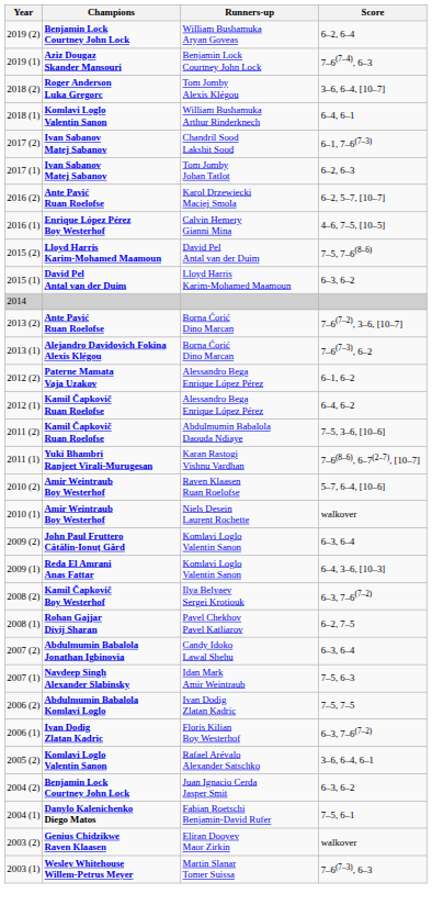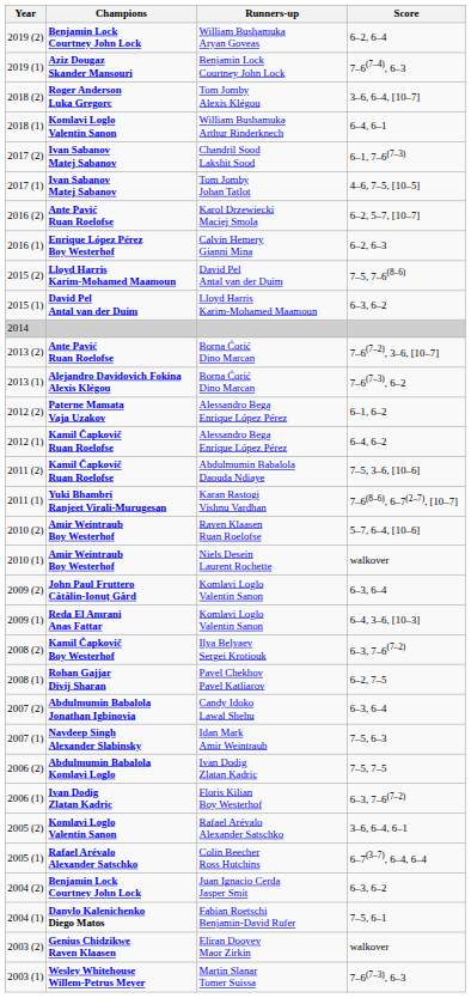 <table class="wikitable" style="font-size:90%">
 <tr>
 <th>Year</th>
 <th width="200">Champions</th>
 <th width="200">Runners-up</th>
 <th width="155">Score</th>
 </tr>
 <tr>
 <td>2019 (2)</td>
 <td><strong> <a href='#'>Benjamin Lock</a><br>  <a href='#'>Courtney John Lock</a></strong></td>
 <td> <a href='#'>William Bushamuka</a><br>  <a href='#'>Aryan Goveas</a></td>
 <td>6–2, 6–4</td>
 </tr>
 <tr>
 <td>2019 (1)</td>
 <td><strong> <a href='#'>Aziz Dougaz</a><br>  <a href='#'>Skander Mansouri</a></strong></td>
 <td> <a href='#'>Benjamin Lock</a><br>  <a href='#'>Courtney John Lock</a></td>
 <td>7–6<sup>(7–4)</sup>, 6–3</td>
 </tr>
 <tr>
 <td>2018 (2)</td>
 <td> <strong><a href='#'>Roger Anderson</a><br>  <a href='#'>Luka Gregorc</a></strong></td>
 <td> <a href='#'>Tom Jomby</a><br>  <a href='#'>Alexis Klégou</a></td>
 <td>3–6, 6–4, [10–7]</td>
 </tr>
 <tr>
 <td>2018 (1)</td>
 <td><strong> <a href='#'>Komlavi Loglo</a><br>  <a href='#'>Valentin Sanon</a></strong></td>
 <td> <a href='#'>William Bushamuka</a><br>  <a href='#'>Arthur Rinderknech</a></td>
 <td>6–4, 6–1</td>
 </tr>
 <tr>
 <td>2017 (2)</td>
 <td><strong> <a href='#'>Ivan Sabanov</a><br>  <a href='#'>Matej Sabanov</a></strong></td>
 <td> <a href='#'>Chandril Sood</a><br>  <a href='#'>Lakshit Sood</a></td>
 <td>6–1, 7–6<sup>(7–3)</sup></td>
 </tr>
 <tr>
 <td>2017 (1)</td>
 <td><strong> <a href='#'>Ivan Sabanov</a><br>  <a href='#'>Matej Sabanov</a></strong></td>
 <td> <a href='#'>Tom Jomby</a><br>  <a href='#'>Johan Tatlot</a></td>
-<td>6–2, 6–3</td>
+<td>4–6, 7–5, [10–5]</td>
 </tr>
 <tr>
 <td>2016 (2)</td>
 <td><strong> <a href='#'>Ante Pavić</a><br>  <a href='#'>Ruan Roelofse</a></strong></td>
 <td> <a href='#'>Karol Drzewiecki</a><br>  <a href='#'>Maciej Smola</a></td>
 <td>6–2, 5–7, [10–7]</td>
 </tr>
 <tr>
 <td>2016 (1)</td>
 <td><strong> <a href='#'>Enrique López Pérez</a><br>  <a href='#'>Boy Westerhof</a></strong></td>
 <td> <a href='#'>Calvin Hemery</a><br>  <a href='#'>Gianni Mina</a></td>
-<td>4–6, 7–5, [10–5]</td>
+<td>6–2, 6–3</td>
 </tr>
 <tr>
 <td>2015 (2)</td>
 <td><strong> <a href='#'>Lloyd Harris</a><br>  <a href='#'>Karim-Mohamed Maamoun</a></strong></td>
 <td> <a href='#'>David Pel</a><br>  <a href='#'>Antal van der Duim</a></td>
 <td>7–5, 7–6<sup>(8–6)</sup></td>
 </tr>
 <tr>
 <td>2015 (1)</td>
 <td><strong> <a href='#'>David Pel</a><br>  <a href='#'>Antal van der Duim</a></strong></td>
 <td> <a href='#'>Lloyd Harris</a><br>  <a href='#'>Karim-Mohamed Maamoun</a></td>
 <td>6–3, 6–2</td>
 </tr>
 <tr style="background:#cfcfcf">
 <td>2014</td>
 <td><strong><br> </strong></td>
 <td><br></td>
 <td></td>
 </tr>
 <tr>
 <td>2013 (2)</td>
 <td><strong> <a href='#'>Ante Pavić</a><br>  <a href='#'>Ruan Roelofse</a></strong></td>
 <td> <a href='#'>Borna Ćorić</a><br>  <a href='#'>Dino Marcan</a></td>
 <td>7–6<sup>(7–2)</sup>, 3–6, [10–7]</td>
 </tr>
 <tr>
 <td>2013 (1)</td>
 <td><strong> <a href='#'>Alejandro Davidovich Fokina</a><br>  <a href='#'>Alexis Klégou</a></strong></td>
 <td> <a href='#'>Borna Ćorić</a><br>  <a href='#'>Dino Marcan</a></td>
 <td>7–6<sup>(7–3)</sup>, 6–2</td>
 </tr>
 <tr>
 <td>2012 (2)</td>
 <td><strong> <a href='#'>Paterne Mamata</a><br>  <a href='#'>Vaja Uzakov</a></strong></td>
 <td> <a href='#'>Alessandro Bega</a><br>  <a href='#'>Enrique López Pérez</a></td>
 <td>6–1, 6–2</td>
 </tr>
 <tr>
 <td>2012 (1)</td>
 <td><strong> <a href='#'>Kamil Čapkovič</a><br>  <a href='#'>Ruan Roelofse</a></strong></td>
 <td> <a href='#'>Alessandro Bega</a><br>  <a href='#'>Enrique López Pérez</a></td>
 <td>6–4, 6–2</td>
 </tr>
 <tr>
 <td>2011 (2)</td>
 <td><strong> <a href='#'>Kamil Čapkovič</a><br>  <a href='#'>Ruan Roelofse</a></strong></td>
 <td> <a href='#'>Abdulmumin Babalola</a><br>  <a href='#'>Daouda Ndiaye</a></td>
 <td>7–5, 3–6, [10–6]</td>
 </tr>
 <tr>
 <td>2011 (1)</td>
 <td><strong> <a href='#'>Yuki Bhambri</a><br>  <a href='#'>Ranjeet Virali-Murugesan</a></strong></td>
 <td> <a href='#'>Karan Rastogi</a><br>  <a href='#'>Vishnu Vardhan</a></td>
 <td>7–6<sup>(8–6)</sup>, 6–7<sup>(2–7)</sup>, [10–7]</td>
 </tr>
 <tr>
 <td>2010 (2)</td>
 <td><strong> <a href='#'>Amir Weintraub</a><br>  <a href='#'>Boy Westerhof</a></strong></td>
 <td> <a href='#'>Raven Klaasen</a><br>  <a href='#'>Ruan Roelofse</a></td>
 <td>5–7, 6–4, [10–6]</td>
 </tr>
 <tr>
 <td>2010 (1)</td>
 <td><strong> <a href='#'>Amir Weintraub</a><br>  <a href='#'>Boy Westerhof</a></strong></td>
 <td> <a href='#'>Niels Desein</a><br>  <a href='#'>Laurent Rochette</a></td>
 <td>walkover</td>
 </tr>
 <tr>
 <td>2009 (2)</td>
 <td><strong> <a href='#'>John Paul Fruttero</a><br>  <a href='#'>Cătălin-Ionuț Gârd</a></strong></td>
 <td> <a href='#'>Komlavi Loglo</a><br>  <a href='#'>Valentin Sanon</a></td>
 <td>6–3, 6–4</td>
 </tr>
 <tr>
 <td>2009 (1)</td>
 <td><strong> <a href='#'>Reda El Amrani</a><br>  <a href='#'>Anas Fattar</a></strong></td>
 <td> <a href='#'>Komlavi Loglo</a><br>  <a href='#'>Valentin Sanon</a></td>
 <td>6–4, 3–6, [10–3]</td>
 </tr>
 <tr>
 <td>2008 (2)</td>
 <td><strong> <a href='#'>Kamil Čapkovič</a><br>  <a href='#'>Boy Westerhof</a></strong></td>
 <td> <a href='#'>Ilya Belyaev</a><br>  <a href='#'>Sergei Krotiouk</a></td>
 <td>6–3, 7–6<sup>(7–2)</sup></td>
 </tr>
 <tr>
 <td>2008 (1)</td>
 <td><strong> <a href='#'>Rohan Gajjar</a><br>  <a href='#'>Divij Sharan</a></strong></td>
 <td> <a href='#'>Pavel Chekhov</a><br>  <a href='#'>Pavel Katliarov</a></td>
 <td>6–2, 7–5</td>
 </tr>
 <tr>
 <td>2007 (2)</td>
 <td><strong> <a href='#'>Abdulmumin Babalola</a><br>  <a href='#'>Jonathan Igbinovia</a></strong></td>
 <td> <a href='#'>Candy Idoko</a><br>  <a href='#'>Lawal Shehu</a></td>
 <td>6–3, 6–4</td>
 </tr>
 <tr>
 <td>2007 (1)</td>
 <td><strong> <a href='#'>Navdeep Singh</a><br>  <a href='#'>Alexander Slabinsky</a></strong></td>
 <td> <a href='#'>Idan Mark</a><br>  <a href='#'>Amir Weintraub</a></td>
 <td>7–5, 6–3</td>
 </tr>
 <tr>
 <td>2006 (2)</td>
 <td><strong> <a href='#'>Abdulmumin Babalola</a><br>  <a href='#'>Komlavi Loglo</a></strong></td>
 <td> <a href='#'>Ivan Dodig</a><br>  <a href='#'>Zlatan Kadric</a></td>
 <td>7–5, 7–5</td>
 </tr>
 <tr>
 <td>2006 (1)</td>
 <td><strong> <a href='#'>Ivan Dodig</a><br>  <a href='#'>Zlatan Kadric</a></strong></td>
 <td> <a href='#'>Floris Kilian</a><br>  <a href='#'>Boy Westerhof</a></td>
 <td>6–3, 7–6<sup>(7–2)</sup></td>
 </tr>
 <tr>
 <td>2005 (2)</td>
 <td><strong> <a href='#'>Komlavi Loglo</a><br>  <a href='#'>Valentin Sanon</a></strong></td>
 <td> <a href='#'>Rafael Arévalo</a><br>  <a href='#'>Alexander Satschko</a></td>
 <td>3–6, 6–4, 6–1</td>
 </tr>
 <tr>
+<td>2005 (1)</td>
+<td> <strong><a href='#'>Rafael Arévalo</a><br>  <a href='#'>Alexander Satschko</a></strong></td>
+<td> <a href='#'>Colin Beecher</a><br>  <a href='#'>Ross Hutchins</a></td>
+<td>6–7<sup>(3–7)</sup>, 6–4, 6–4</td>
+</tr>
+<tr>
 <td>2004 (2)</td>
 <td><strong> <a href='#'>Benjamin Lock</a><br>  <a href='#'>Courtney John Lock</a></strong></td>
 <td> <a href='#'>Juan Ignacio Cerda</a> <br>  <a href='#'>Jasper Smit</a></td>
 <td>6–3, 6–2</td>
 </tr>
 <tr>
 <td>2004 (1)</td>
 <td><strong> <a href='#'>Danylo Kalenichenko</a><br>  Diego Matos</strong></td>
 <td> <a href='#'>Fabian Roetschi</a><br>  <a href='#'>Benjamin-David Rufer</a></td>
 <td>7–5, 6–1</td>
 </tr>
 <tr>
 <td>2003 (2)</td>
 <td> <strong><a href='#'>Genius Chidzikwe</a><br>  <a href='#'>Raven Klaasen</a></strong></td>
 <td> <a href='#'>Eliran Dooyev</a><br>  <a href='#'>Maor Zirkin</a></td>
 <td>walkover</td>
 </tr>
 <tr>
 <td>2003 (1)</td>
 <td> <strong><a href='#'>Wesley Whitehouse</a><br>  <a href='#'>Willem-Petrus Meyer</a></strong></td>
 <td> <a href='#'>Martin Slanar</a><br>  <a href='#'>Tomer Suissa</a></td>
 <td>7–6<sup>(7–3)</sup>, 6–3</td>
 </tr>
 </table>
